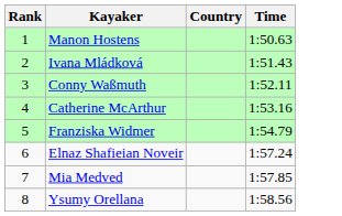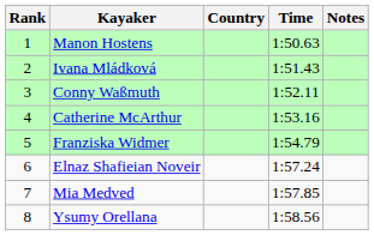 <table class="wikitable" style="text-align:center">
 <tr>
 <th>Rank</th>
 <th>Kayaker</th>
 <th>Country</th>
 <th>Time</th>
+<th>Notes</th>
 </tr>
 <tr bgcolor=bbffbb>
 <td>1</td>
 <td align="left"><a href='#'>Manon Hostens</a></td>
 <td align="left"></td>
 <td>1:50.63</td>
+<td></td>
 </tr>
 <tr bgcolor=bbffbb>
 <td>2</td>
 <td align="left"><a href='#'>Ivana Mládková</a></td>
 <td align="left"></td>
 <td>1:51.43</td>
+<td></td>
 </tr>
 <tr bgcolor=bbffbb>
 <td>3</td>
 <td align="left"><a href='#'>Conny Waßmuth</a></td>
 <td align="left"></td>
 <td>1:52.11</td>
+<td></td>
 </tr>
 <tr bgcolor=bbffbb>
 <td>4</td>
 <td align="left"><a href='#'>Catherine McArthur</a></td>
 <td align="left"></td>
 <td>1:53.16</td>
+<td></td>
 </tr>
 <tr bgcolor=bbffbb>
 <td>5</td>
 <td align="left"><a href='#'>Franziska Widmer</a></td>
 <td align="left"></td>
 <td>1:54.79</td>
+<td></td>
 </tr>
 <tr>
 <td>6</td>
 <td align="left"><a href='#'>Elnaz Shafieian Noveir</a></td>
 <td align="left"></td>
 <td>1:57.24</td>
+<td></td>
 </tr>
 <tr>
 <td>7</td>
 <td align="left"><a href='#'>Mia Medved</a></td>
 <td align="left"></td>
 <td>1:57.85</td>
+<td></td>
 </tr>
 <tr>
 <td>8</td>
 <td align="left"><a href='#'>Ysumy Orellana</a></td>
 <td align="left"></td>
 <td>1:58.56</td>
+<td></td>
 </tr>
 </table>
